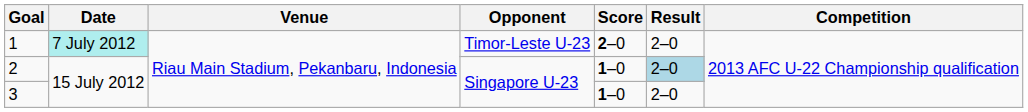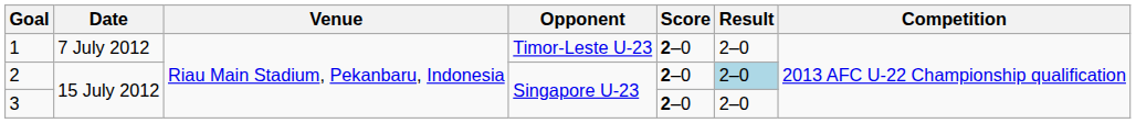 <table class="wikitable" style="font-size:90%">
 <tr>
 <th>Goal</th>
 <th>Date</th>
 <th>Venue</th>
 <th>Opponent</th>
 <th>Score</th>
 <th>Result</th>
 <th>Competition</th>
 </tr>
 <tr>
 <td>1</td>
-<td style="background: paleturquoise;">7 July 2012</td>
+<td>7 July 2012</td>
 <td rowspan=3><a href='#'>Riau Main Stadium</a>, <a href='#'>Pekanbaru</a>, <a href='#'>Indonesia</a></td>
 <td> <a href='#'>Timor-Leste U-23</a></td>
 <td><strong>2</strong>–0</td>
 <td>2–0</td>
 <td rowspan=3><a href='#'>2013 AFC U-22 Championship qualification</a></td>
 </tr>
 <tr>
 <td>2</td>
 <td rowspan=2>15 July 2012</td>
 <td rowspan=2> <a href='#'>Singapore U-23</a></td>
-<td><strong>1</strong>–0</td>
+<td><strong>2</strong>–0</td>
 <td style="background: lightblue;">2–0</td>
 </tr>
 <tr>
 <td>3</td>
-<td><strong>1</strong>–0</td>
+<td><strong>2</strong>–0</td>
 <td>2–0</td>
 </tr>
 </table>
